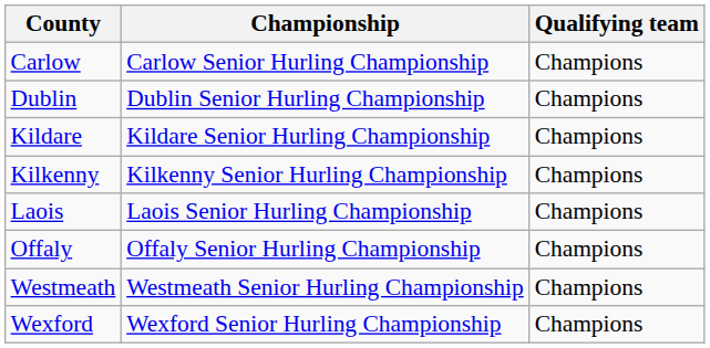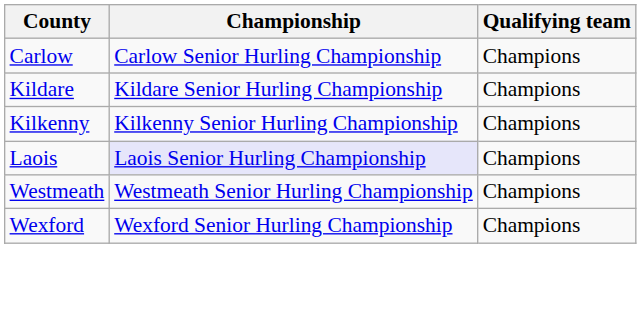 <table class=wikitable>
 <tr>
 <th>County</th>
 <th>Championship</th>
 <th>Qualifying team</th>
 </tr>
 <tr>
 <td> <a href='#'>Carlow</a></td>
 <td><a href='#'>Carlow Senior Hurling Championship</a></td>
-<td>Champions</td>
-</tr>
-<tr>
-<td> <a href='#'>Dublin</a></td>
-<td><a href='#'>Dublin Senior Hurling Championship</a></td>
 <td>Champions</td>
 </tr>
 <tr>
 <td> <a href='#'>Kildare</a></td>
 <td><a href='#'>Kildare Senior Hurling Championship</a></td>
 <td>Champions</td>
 </tr>
 <tr>
 <td> <a href='#'>Kilkenny</a></td>
 <td><a href='#'>Kilkenny Senior Hurling Championship</a></td>
 <td>Champions</td>
 </tr>
 <tr>
 <td> <a href='#'>Laois</a></td>
-<td><a href='#'>Laois Senior Hurling Championship</a></td>
-<td>Champions</td>
-</tr>
-<tr>
-<td> <a href='#'>Offaly</a></td>
-<td><a href='#'>Offaly Senior Hurling Championship</a></td>
+<td style="background: lavender;"><a href='#'>Laois Senior Hurling Championship</a></td>
 <td>Champions</td>
 </tr>
 <tr>
 <td> <a href='#'>Westmeath</a></td>
 <td><a href='#'>Westmeath Senior Hurling Championship</a></td>
 <td>Champions</td>
 </tr>
 <tr>
 <td> <a href='#'>Wexford</a></td>
 <td><a href='#'>Wexford Senior Hurling Championship</a></td>
 <td>Champions</td>
 </tr>
 </table>
